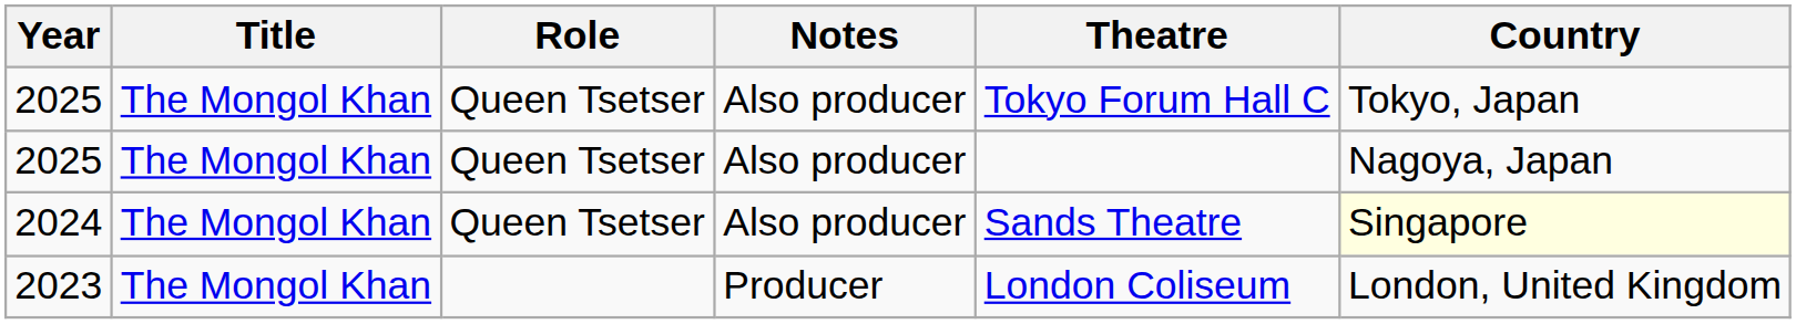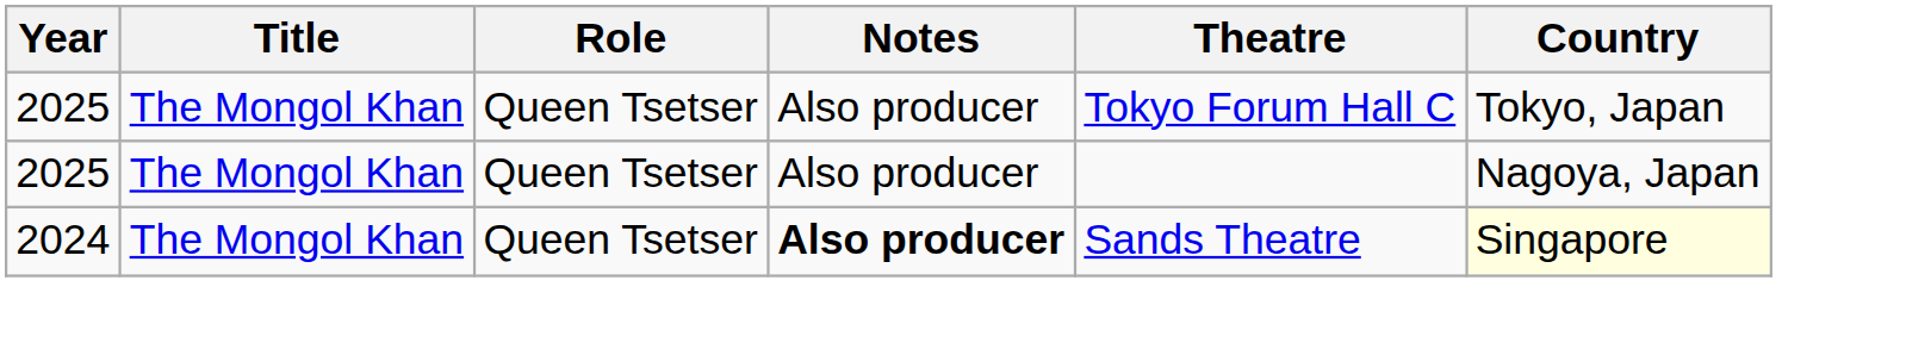 <table class="wikitable">
 <tr>
 <th>Year</th>
 <th>Title</th>
 <th>Role</th>
 <th>Notes</th>
 <th>Theatre</th>
 <th>Country</th>
 </tr>
 <tr>
 <td>2025</td>
 <td><a href='#'>The Mongol Khan</a></td>
 <td>Queen Tsetser</td>
 <td>Also producer</td>
 <td><a href='#'>Tokyo Forum Hall C</a></td>
 <td>Tokyo, Japan</td>
 </tr>
 <tr>
 <td>2025</td>
 <td><a href='#'>The Mongol Khan</a></td>
 <td>Queen Tsetser</td>
 <td>Also producer</td>
 <td></td>
 <td>Nagoya, Japan</td>
 </tr>
 <tr>
 <td>2024</td>
 <td><a href='#'>The Mongol Khan</a></td>
 <td>Queen Tsetser</td>
-<td>Also producer</td>
+<td><strong>Also producer</strong></td>
 <td><a href='#'>Sands Theatre</a></td>
 <td style="background: lightyellow;">Singapore</td>
 </tr>
-<tr>
-<td>2023</td>
-<td><a href='#'>The Mongol Khan</a></td>
-<td></td>
-<td>Producer</td>
-<td><a href='#'>London Coliseum</a></td>
-<td>London, United Kingdom</td>
-</tr>
 </table>
